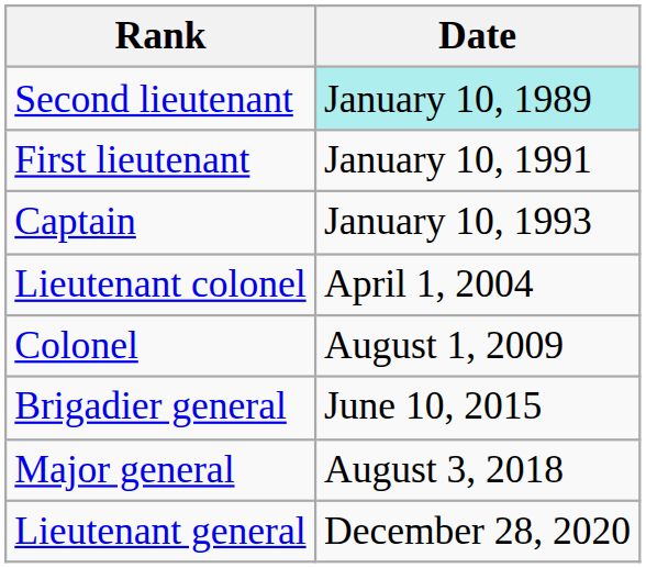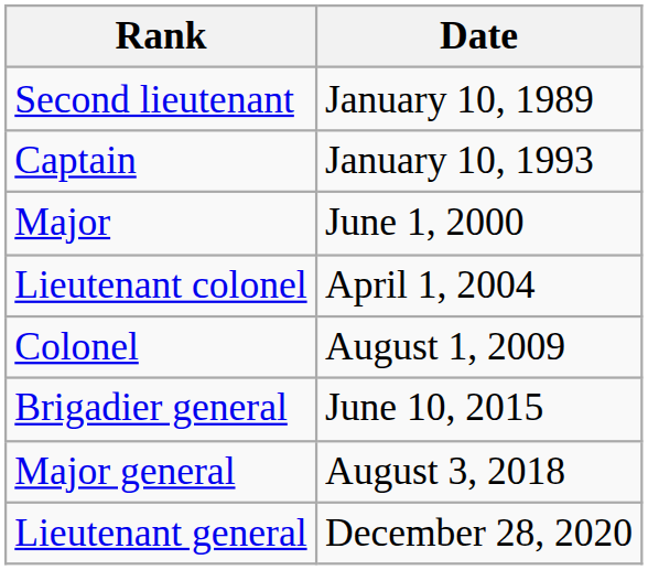 <table class="wikitable">
 <tr>
 <th>Rank</th>
 <th>Date</th>
 </tr>
 <tr>
 <td> <a href='#'>Second lieutenant</a></td>
-<td style="background: paleturquoise;">January 10, 1989</td>
-</tr>
-<tr>
-<td> <a href='#'>First lieutenant</a></td>
-<td>January 10, 1991</td>
+<td>January 10, 1989</td>
 </tr>
 <tr>
 <td> <a href='#'>Captain</a></td>
 <td>January 10, 1993</td>
+</tr>
+<tr>
+<td> <a href='#'>Major</a></td>
+<td>June 1, 2000</td>
 </tr>
 <tr>
 <td> <a href='#'>Lieutenant colonel</a></td>
 <td>April 1, 2004</td>
 </tr>
 <tr>
 <td> <a href='#'>Colonel</a></td>
 <td>August 1, 2009</td>
 </tr>
 <tr>
 <td> <a href='#'>Brigadier general</a></td>
 <td>June 10, 2015</td>
 </tr>
 <tr>
 <td> <a href='#'>Major general</a></td>
 <td>August 3, 2018</td>
 </tr>
 <tr>
 <td> <a href='#'>Lieutenant general</a></td>
 <td>December 28, 2020</td>
 </tr>
 </table>
